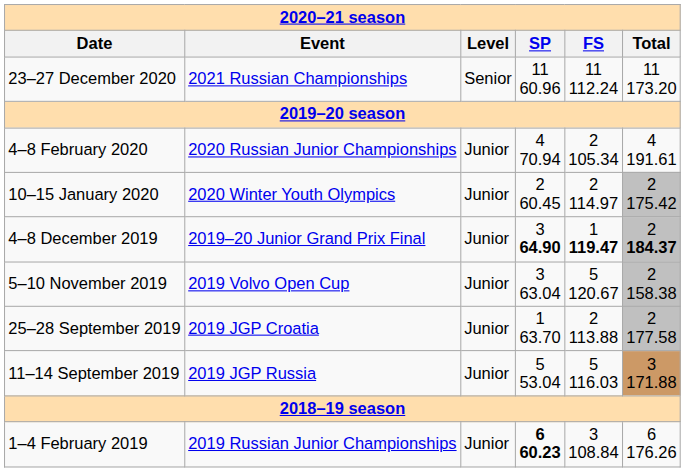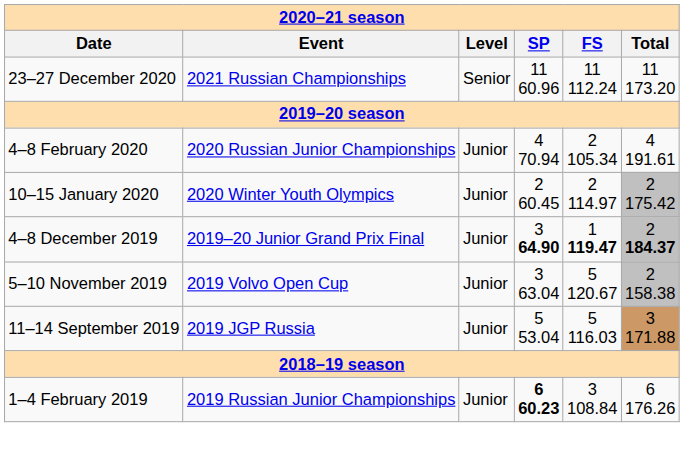 <table class="wikitable">
 <tr>
 <td style="background-color: #ffdead; " colspan=6 align=center><a href='#'><strong>2020–21 season</strong></a></td>
 </tr>
 <tr>
 <th>Date</th>
 <th>Event</th>
 <th>Level</th>
 <th><a href='#'>SP</a></th>
 <th><a href='#'>FS</a></th>
 <th>Total</th>
 </tr>
 <tr>
 <td>23–27 December 2020</td>
 <td><a href='#'>2021 Russian Championships</a></td>
 <td>Senior</td>
 <td align=center>11 <br> 60.96</td>
 <td align=center>11 <br> 112.24</td>
 <td align=center>11 <br> 173.20</td>
 </tr>
 <tr>
 <td style="background-color: #ffdead; " colspan=6 align=center><a href='#'><strong>2019–20 season</strong></a></td>
 </tr>
 <tr>
 <td>4–8 February 2020</td>
 <td><a href='#'>2020 Russian Junior Championships</a></td>
 <td>Junior</td>
 <td align=center>4 <br> 70.94</td>
 <td align=center>2 <br> 105.34</td>
 <td align=center>4 <br> 191.61</td>
 </tr>
 <tr>
 <td>10–15 January 2020</td>
 <td><a href='#'>2020 Winter Youth Olympics</a></td>
 <td>Junior</td>
 <td align=center>2 <br> 60.45</td>
 <td align=center>2 <br> 114.97</td>
 <td align=center bgcolor=silver>2 <br> 175.42</td>
 </tr>
 <tr>
 <td>4–8 December 2019</td>
 <td><a href='#'>2019–20 Junior Grand Prix Final</a></td>
 <td>Junior</td>
 <td align=center>3 <br> <strong>64.90</strong></td>
 <td align=center>1 <br> <strong>119.47</strong></td>
 <td align=center bgcolor=silver>2 <br> <strong>184.37</strong></td>
 </tr>
 <tr>
 <td>5–10 November 2019</td>
 <td><a href='#'>2019 Volvo Open Cup</a></td>
 <td>Junior</td>
 <td align=center>3 <br> 63.04</td>
 <td align=center>5 <br> 120.67</td>
 <td align=center bgcolor=silver>2 <br> 158.38</td>
 </tr>
 <tr>
-<td>25–28 September 2019</td>
-<td><a href='#'>2019 JGP Croatia</a></td>
-<td>Junior</td>
-<td align=center>1 <br> 63.70</td>
-<td align=center>2 <br> 113.88</td>
-<td align=center bgcolor=silver>2 <br> 177.58</td>
-</tr>
-<tr>
 <td>11–14 September 2019</td>
 <td><a href='#'>2019 JGP Russia</a></td>
 <td>Junior</td>
 <td align=center>5 <br> 53.04</td>
 <td align=center>5 <br> 116.03</td>
 <td align=center bgcolor=cc9966>3 <br> 171.88</td>
 </tr>
 <tr>
 <td style="background-color: #ffdead; " colspan=6 align=center><a href='#'><strong>2018–19 season</strong></a></td>
 </tr>
 <tr>
 <td>1–4 February 2019</td>
 <td><a href='#'>2019 Russian Junior Championships</a></td>
 <td>Junior</td>
 <td align=center><strong>6 <br> 60.23</strong></td>
 <td align=center>3 <br> 108.84</td>
 <td align=center>6 <br> 176.26</td>
 </tr>
 </table>
